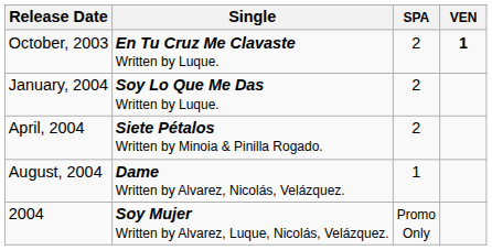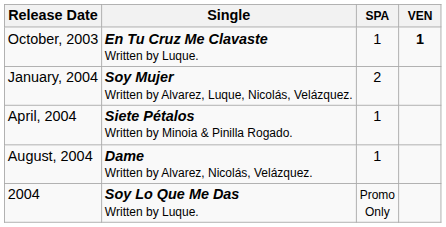 <table class="wikitable">
 <tr>
 <th align="left" valign="top">Release Date</th>
 <th align="left" valign="top">Single</th>
 <th align="center" valign="top" width="40"><small>SPA</small></th>
 <th align="center" valign="top" width="40"><small>VEN</small></th>
 </tr>
 <tr>
 <td align="left" valign="top">October, 2003</td>
 <td align="left" valign="top"><strong><em>En Tu Cruz Me Clavaste</em></strong><br><small>Written by Luque.</small></td>
-<td align="center" valign="top">2</td>
+<td align="center" valign="top">1</td>
 <td align="center" valign="top"><strong>1</strong></td>
 </tr>
 <tr>
 <td align="left" valign="top">January, 2004</td>
-<td align="left" valign="top"><strong><em>Soy Lo Que Me Das</em></strong><br><small>Written by Luque.</small></td>
+<td align="left" valign="top"><strong><em>Soy Mujer</em></strong><br><small>Written by Alvarez, Luque, Nicolás, Velázquez.</small></td>
 <td align="center" valign="top">2</td>
 <td align="center" valign="top"></td>
 </tr>
 <tr>
 <td align="left" valign="top">April, 2004</td>
 <td align="left" valign="top"><strong><em>Siete Pétalos</em></strong><br><small>Written by Minoia & Pinilla Rogado.</small></td>
-<td align="center" valign="top">2</td>
+<td align="center" valign="top">1</td>
 <td align="center" valign="top"></td>
 </tr>
 <tr>
 <td align="left" valign="top">August, 2004</td>
 <td align="left" valign="top"><strong><em>Dame</em></strong><br><small>Written by Alvarez, Nicolás, Velázquez.</small></td>
 <td align="center" valign="top">1</td>
 <td align="center" valign="top"></td>
 </tr>
 <tr>
 <td align="left" valign="top">2004</td>
-<td align="left" valign="top"><strong><em>Soy Mujer</em></strong><br><small>Written by Alvarez, Luque, Nicolás, Velázquez.</small></td>
+<td align="left" valign="top"><strong><em>Soy Lo Que Me Das</em></strong><br><small>Written by Luque.</small></td>
 <td align="center" valign="top"><small>Promo<br>Only</small></td>
 <td align="center" valign="top"></td>
 </tr>
 </table>
